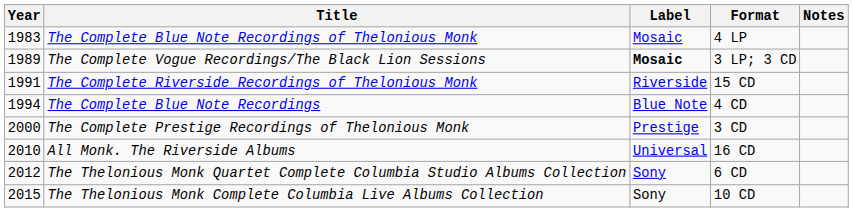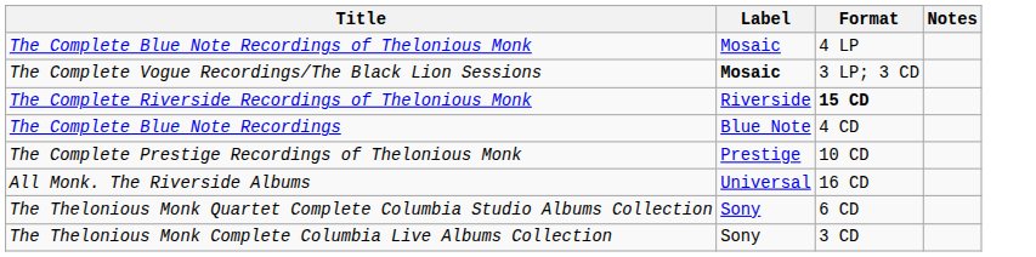 <table class="wikitable">
 <tr>
-<th>Year</th>
 <th>Title</th>
 <th>Label</th>
 <th>Format</th>
 <th>Notes</th>
 </tr>
 <tr>
-<td>1983</td>
 <td><em><a href='#'>The Complete Blue Note Recordings of Thelonious Monk</a></em></td>
 <td><a href='#'>Mosaic</a></td>
 <td>4 LP</td>
 <td></td>
 </tr>
 <tr>
-<td>1989</td>
 <td><em>The Complete Vogue Recordings/The Black Lion Sessions</em></td>
 <td><strong>Mosaic</strong></td>
 <td>3 LP; 3 CD</td>
 <td></td>
 </tr>
 <tr>
-<td>1991</td>
 <td><em><a href='#'>The Complete Riverside Recordings of Thelonious Monk</a></em></td>
 <td><a href='#'>Riverside</a></td>
-<td>15 CD</td>
+<td><strong>15 CD</strong></td>
 <td></td>
 </tr>
 <tr>
-<td>1994</td>
 <td><em><a href='#'>The Complete Blue Note Recordings</a></em></td>
 <td><a href='#'>Blue Note</a></td>
 <td>4 CD</td>
 <td></td>
 </tr>
 <tr>
-<td>2000</td>
 <td><em>The Complete Prestige Recordings of Thelonious Monk</em></td>
 <td><a href='#'>Prestige</a></td>
-<td>3 CD</td>
+<td>10 CD</td>
 <td></td>
 </tr>
 <tr>
-<td>2010</td>
 <td><em>All Monk. The Riverside Albums</em></td>
 <td><a href='#'>Universal</a></td>
 <td>16 CD</td>
 <td></td>
 </tr>
 <tr>
-<td>2012</td>
 <td><em>The Thelonious Monk Quartet Complete Columbia Studio Albums Collection</em></td>
 <td><a href='#'>Sony</a></td>
 <td>6 CD</td>
 <td></td>
 </tr>
 <tr>
-<td>2015</td>
 <td><em>The Thelonious Monk Complete Columbia Live Albums Collection</em></td>
 <td>Sony</td>
-<td>10 CD</td>
+<td>3 CD</td>
 <td></td>
 </tr>
 </table>
